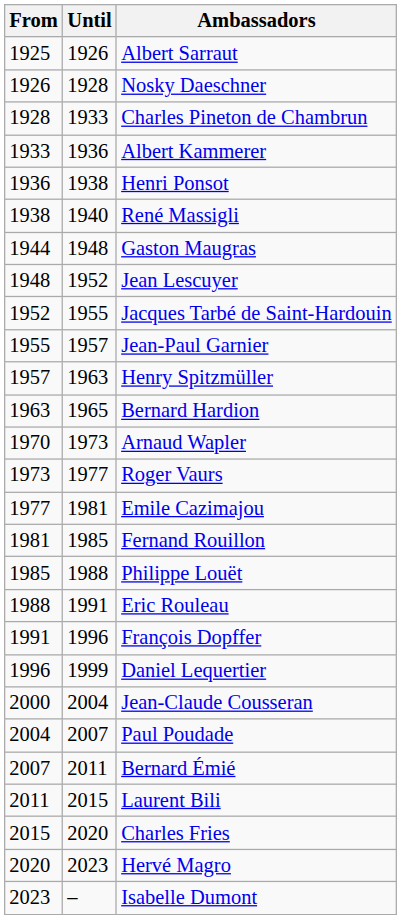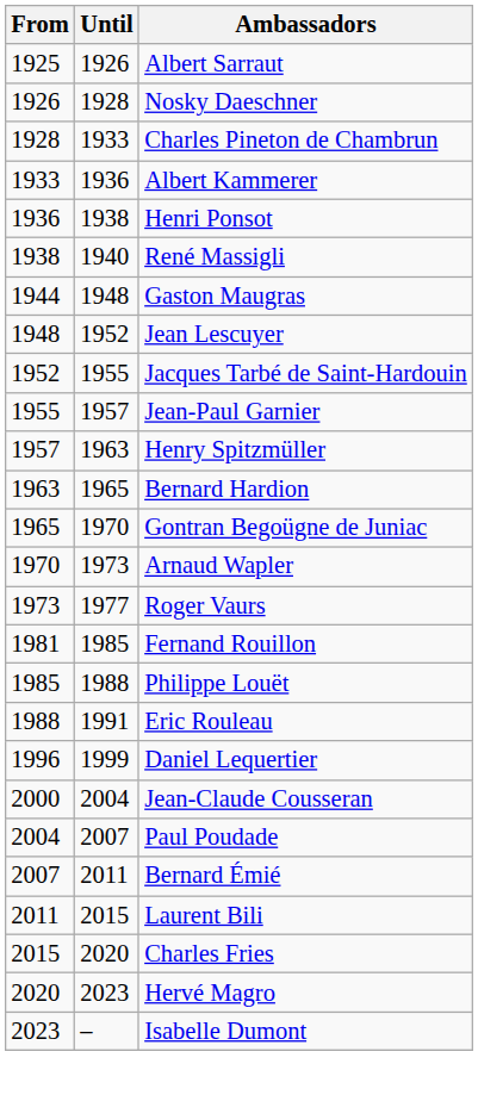 <table class="wikitable centre">
 <tr>
 <th>From</th>
 <th>Until</th>
 <th>Ambassadors</th>
 </tr>
 <tr>
 <td>1925</td>
 <td>1926</td>
 <td><a href='#'>Albert Sarraut</a></td>
 </tr>
 <tr>
 <td>1926</td>
 <td>1928</td>
 <td><a href='#'>Nosky Daeschner</a></td>
 </tr>
 <tr>
 <td>1928</td>
 <td>1933</td>
 <td><a href='#'>Charles Pineton de Chambrun</a></td>
 </tr>
 <tr>
 <td>1933</td>
 <td>1936</td>
 <td><a href='#'>Albert Kammerer</a></td>
 </tr>
 <tr>
 <td>1936</td>
 <td>1938</td>
 <td><a href='#'>Henri Ponsot</a></td>
 </tr>
 <tr>
 <td>1938</td>
 <td>1940</td>
 <td><a href='#'>René Massigli</a></td>
 </tr>
 <tr>
 <td>1944</td>
 <td>1948</td>
 <td><a href='#'>Gaston Maugras</a></td>
 </tr>
 <tr>
 <td>1948</td>
 <td>1952</td>
 <td><a href='#'>Jean Lescuyer</a></td>
 </tr>
 <tr>
 <td>1952</td>
 <td>1955</td>
 <td><a href='#'>Jacques Tarbé de Saint-Hardouin</a></td>
 </tr>
 <tr>
 <td>1955</td>
 <td>1957</td>
 <td><a href='#'>Jean-Paul Garnier</a></td>
 </tr>
 <tr>
 <td>1957</td>
 <td>1963</td>
 <td><a href='#'>Henry Spitzmüller</a></td>
 </tr>
 <tr>
 <td>1963</td>
 <td>1965</td>
 <td><a href='#'>Bernard Hardion</a></td>
 </tr>
 <tr>
+<td>1965</td>
+<td>1970</td>
+<td><a href='#'>Gontran Begoügne de Juniac</a></td>
+</tr>
+<tr>
 <td>1970</td>
 <td>1973</td>
 <td><a href='#'>Arnaud Wapler</a></td>
 </tr>
 <tr>
 <td>1973</td>
 <td>1977</td>
 <td><a href='#'>Roger Vaurs</a></td>
-</tr>
-<tr>
-<td>1977</td>
-<td>1981</td>
-<td><a href='#'>Emile Cazimajou</a></td>
 </tr>
 <tr>
 <td>1981</td>
 <td>1985</td>
 <td><a href='#'>Fernand Rouillon</a></td>
 </tr>
 <tr>
 <td>1985</td>
 <td>1988</td>
 <td><a href='#'>Philippe Louët</a></td>
 </tr>
 <tr>
 <td>1988</td>
 <td>1991</td>
 <td><a href='#'>Eric Rouleau</a></td>
-</tr>
-<tr>
-<td>1991</td>
-<td>1996</td>
-<td><a href='#'>François Dopffer</a></td>
 </tr>
 <tr>
 <td>1996</td>
 <td>1999</td>
 <td><a href='#'>Daniel Lequertier</a></td>
 </tr>
 <tr>
 <td>2000</td>
 <td>2004</td>
 <td><a href='#'>Jean-Claude Cousseran</a></td>
 </tr>
 <tr>
 <td>2004</td>
 <td>2007</td>
 <td><a href='#'>Paul Poudade</a></td>
 </tr>
 <tr>
 <td>2007</td>
 <td>2011</td>
 <td><a href='#'>Bernard Émié</a></td>
 </tr>
 <tr>
 <td>2011</td>
 <td>2015</td>
 <td><a href='#'>Laurent Bili</a></td>
 </tr>
 <tr>
 <td>2015</td>
 <td>2020</td>
 <td><a href='#'>Charles Fries</a></td>
 </tr>
 <tr>
 <td>2020</td>
 <td>2023</td>
 <td><a href='#'>Hervé Magro</a></td>
 </tr>
 <tr>
 <td>2023</td>
 <td>–</td>
 <td><a href='#'>Isabelle Dumont</a></td>
 </tr>
 <tr>
 </tr>
 </table>
